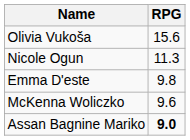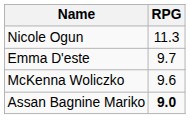 <table class="wikitable">
 <tr>
 <th>Name</th>
 <th>RPG</th>
-</tr>
-<tr>
-<td> Olivia Vukoša</td>
-<td align=center>15.6</td>
 </tr>
 <tr>
 <td> Nicole Ogun</td>
 <td align=center>11.3</td>
 </tr>
 <tr>
 <td> Emma D'este</td>
-<td align=center>9.8</td>
+<td align=center>9.7</td>
 </tr>
 <tr>
 <td> McKenna Woliczko</td>
 <td align=center>9.6</td>
 </tr>
 <tr>
 <td> Assan Bagnine Mariko</td>
 <td align=center><strong>9.0</strong></td>
 </tr>
 </table>
